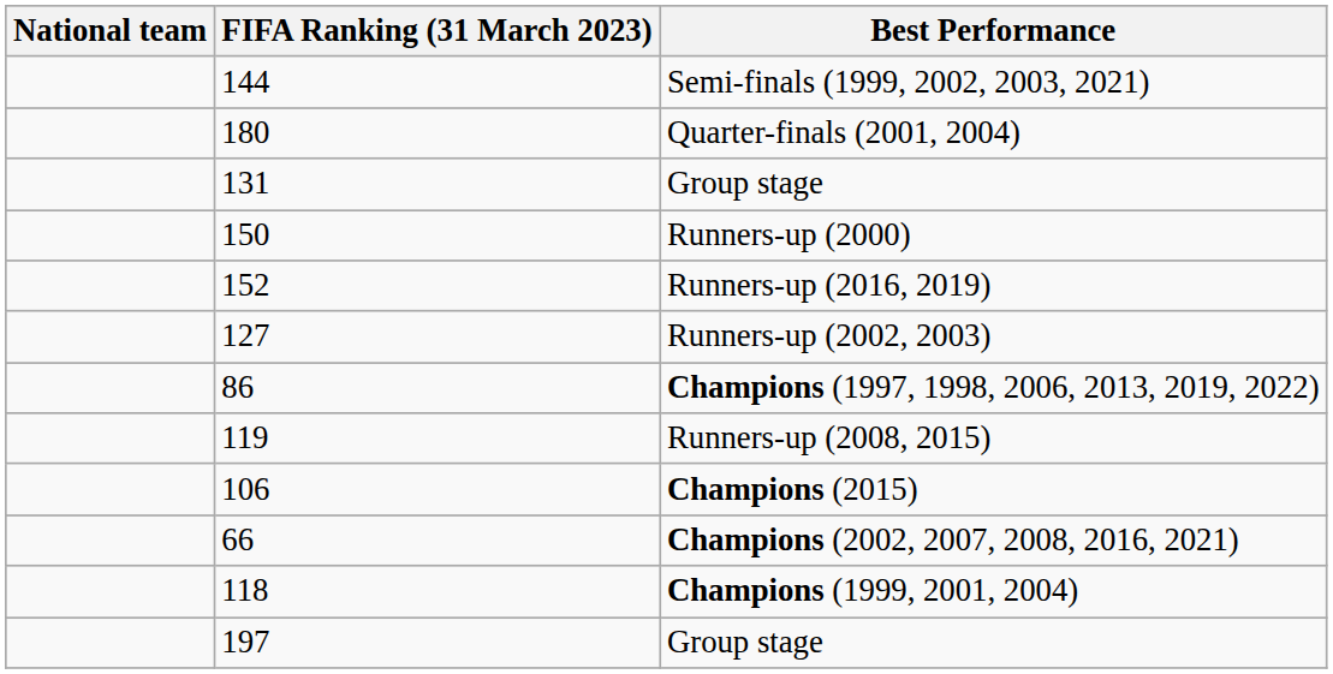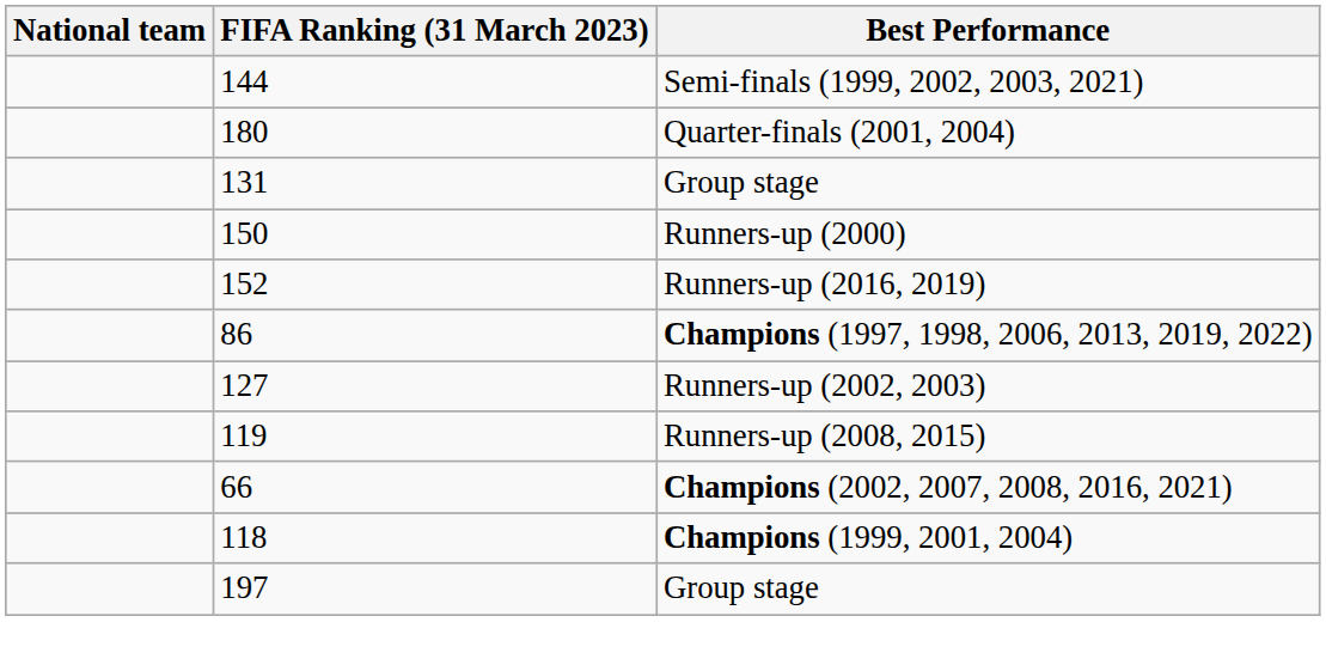 <table class="wikitable sortable">
 <tr>
 <th>National team</th>
 <th>FIFA Ranking (31 March 2023)</th>
 <th>Best Performance</th>
 </tr>
 <tr>
 <td></td>
 <td>144</td>
 <td>Semi-finals (1999, 2002, 2003, 2021)</td>
 </tr>
 <tr>
 <td></td>
 <td>180</td>
 <td>Quarter-finals (2001, 2004)</td>
 </tr>
 <tr>
 <td></td>
 <td>131</td>
 <td>Group stage</td>
 </tr>
 <tr>
 <td></td>
 <td>150</td>
 <td>Runners-up (2000)</td>
 </tr>
 <tr>
 <td></td>
 <td>152</td>
 <td>Runners-up (2016, 2019)</td>
 </tr>
 <tr>
 <td></td>
+<td>86</td>
+<td><strong>Champions</strong> (1997, 1998, 2006, 2013, 2019, 2022)</td>
+</tr>
+<tr>
+<td></td>
 <td>127</td>
 <td>Runners-up (2002, 2003)</td>
 </tr>
 <tr>
 <td></td>
-<td>86</td>
-<td><strong>Champions</strong> (1997, 1998, 2006, 2013, 2019, 2022)</td>
-</tr>
-<tr>
-<td></td>
 <td>119</td>
 <td>Runners-up (2008, 2015)</td>
-</tr>
-<tr>
-<td></td>
-<td>106</td>
-<td><strong>Champions</strong> (2015)</td>
 </tr>
 <tr>
 <td></td>
 <td>66</td>
 <td><strong>Champions</strong> (2002, 2007, 2008, 2016, 2021)</td>
 </tr>
 <tr>
 <td></td>
 <td>118</td>
 <td><strong>Champions</strong> (1999, 2001, 2004)</td>
 </tr>
 <tr>
 <td></td>
 <td>197</td>
 <td>Group stage</td>
 </tr>
 </table>
